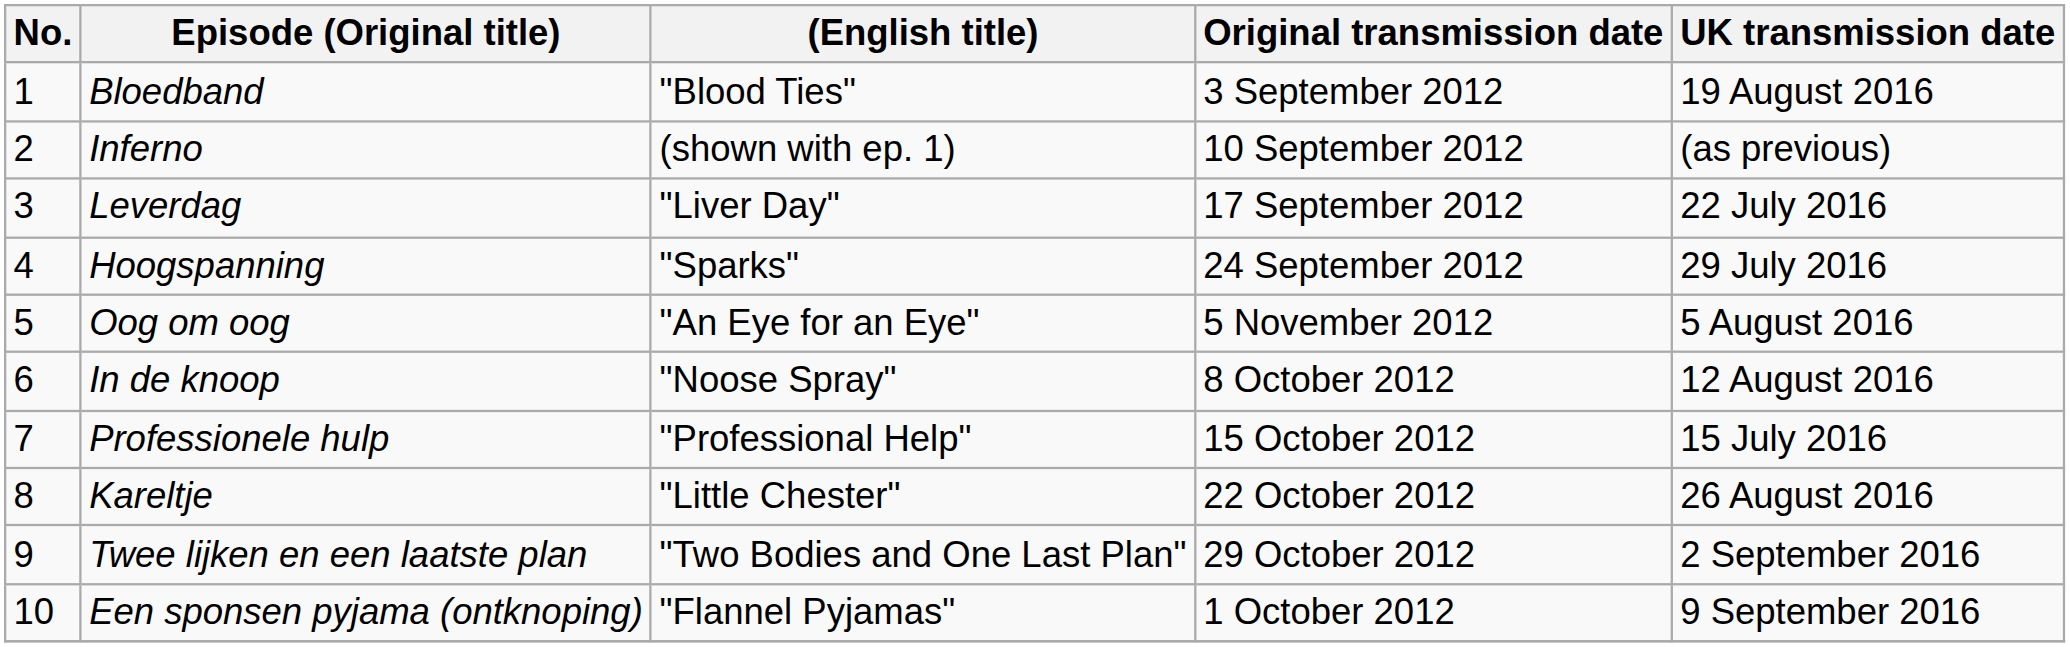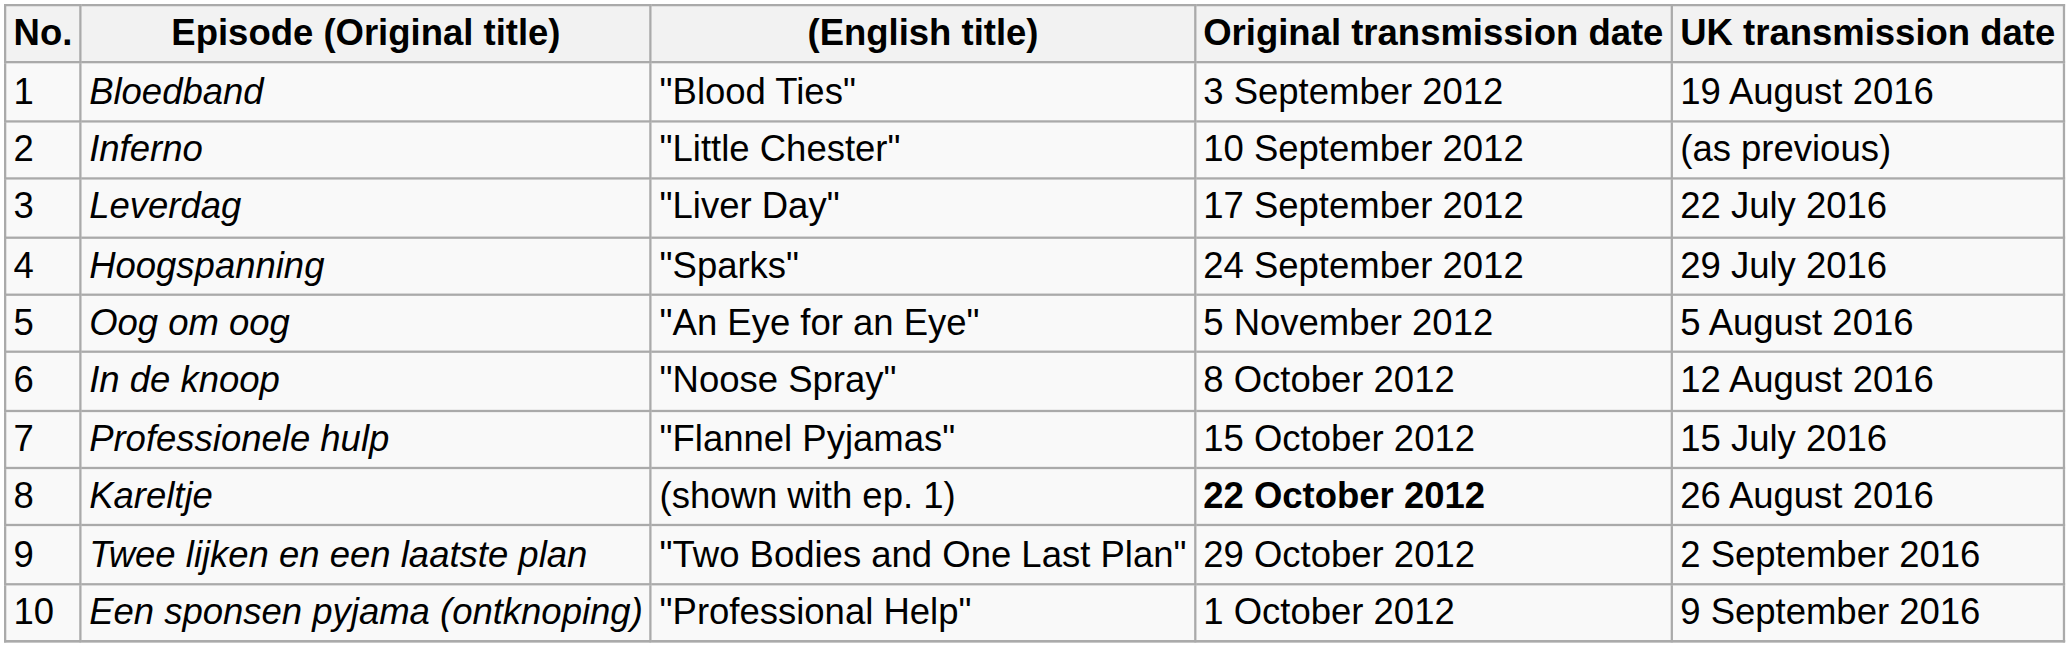 <table class="wikitable">
 <tr>
 <th>No.</th>
 <th>Episode (Original title)</th>
 <th>(English title)</th>
 <th>Original transmission date</th>
 <th>UK transmission date</th>
 </tr>
 <tr>
 <td>1</td>
 <td><em>Bloedband</em></td>
 <td>"Blood Ties"</td>
 <td>3 September 2012</td>
 <td>19 August 2016</td>
 </tr>
 <tr>
 <td>2</td>
 <td><em>Inferno</em></td>
-<td>(shown with ep. 1)</td>
+<td>"Little Chester"</td>
 <td>10 September 2012</td>
 <td>(as previous)</td>
 </tr>
 <tr>
 <td>3</td>
 <td><em>Leverdag</em></td>
 <td>"Liver Day"</td>
 <td>17 September 2012</td>
 <td>22 July 2016</td>
 </tr>
 <tr>
 <td>4</td>
 <td><em>Hoogspanning</em></td>
 <td>"Sparks"</td>
 <td>24 September 2012</td>
 <td>29 July 2016</td>
 </tr>
 <tr>
 <td>5</td>
 <td><em>Oog om oog</em></td>
 <td>"An Eye for an Eye"</td>
 <td>5 November 2012</td>
 <td>5 August 2016</td>
 </tr>
 <tr>
 <td>6</td>
 <td><em>In de knoop</em></td>
 <td>"Noose Spray"</td>
 <td>8 October 2012</td>
 <td>12 August 2016</td>
 </tr>
 <tr>
 <td>7</td>
 <td><em>Professionele hulp</em></td>
-<td>"Professional Help"</td>
+<td>"Flannel Pyjamas"</td>
 <td>15 October 2012</td>
 <td>15 July 2016</td>
 </tr>
 <tr>
 <td>8</td>
 <td><em>Kareltje</em></td>
-<td>"Little Chester"</td>
-<td>22 October 2012</td>
+<td>(shown with ep. 1)</td>
+<td><strong>22 October 2012</strong></td>
 <td>26 August 2016</td>
 </tr>
 <tr>
 <td>9</td>
 <td><em>Twee lijken en een laatste plan</em></td>
 <td>"Two Bodies and One Last Plan"</td>
 <td>29 October 2012</td>
 <td>2 September 2016</td>
 </tr>
 <tr>
 <td>10</td>
 <td><em>Een sponsen pyjama (ontknoping)</em></td>
-<td>"Flannel Pyjamas"</td>
+<td>"Professional Help"</td>
 <td>1 October 2012</td>
 <td>9 September 2016</td>
 </tr>
 <tr>
 </tr>
 </table>
